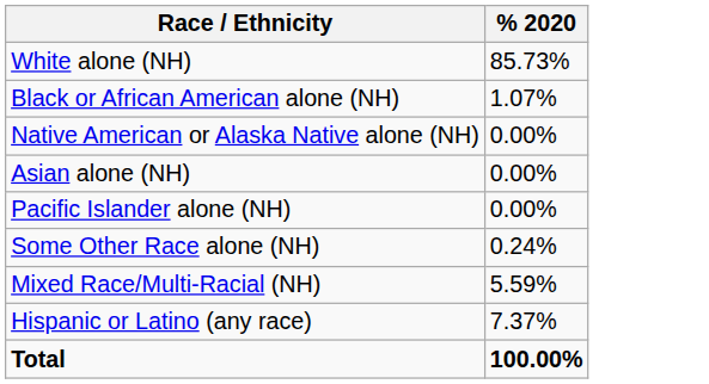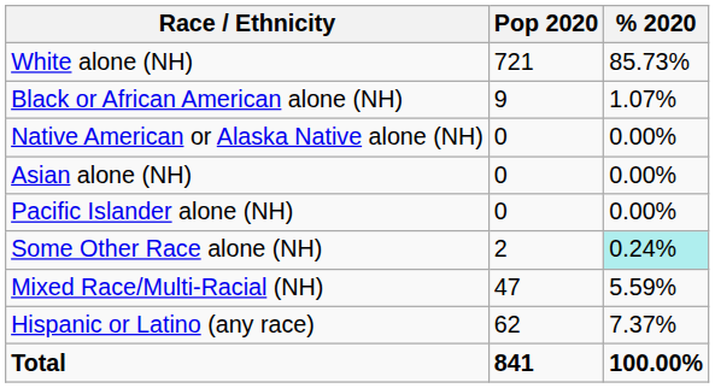 <table class="wikitable">
 <tr>
 <th>Race / Ethnicity</th>
+<th>Pop 2020</th>
 <th>% 2020</th>
 </tr>
 <tr>
 <td><a href='#'>White</a> alone (NH)</td>
+<td>721</td>
 <td>85.73%</td>
 </tr>
 <tr>
 <td><a href='#'>Black or African American</a> alone (NH)</td>
+<td>9</td>
 <td>1.07%</td>
 </tr>
 <tr>
 <td><a href='#'>Native American</a> or <a href='#'>Alaska Native</a> alone (NH)</td>
+<td>0</td>
 <td>0.00%</td>
 </tr>
 <tr>
 <td><a href='#'>Asian</a> alone (NH)</td>
+<td>0</td>
 <td>0.00%</td>
 </tr>
 <tr>
 <td><a href='#'>Pacific Islander</a> alone (NH)</td>
+<td>0</td>
 <td>0.00%</td>
 </tr>
 <tr>
 <td><a href='#'>Some Other Race</a> alone (NH)</td>
-<td>0.24%</td>
+<td>2</td>
+<td style="background: paleturquoise;">0.24%</td>
 </tr>
 <tr>
 <td><a href='#'>Mixed Race/Multi-Racial</a> (NH)</td>
+<td>47</td>
 <td>5.59%</td>
 </tr>
 <tr>
 <td><a href='#'>Hispanic or Latino</a> (any race)</td>
+<td>62</td>
 <td>7.37%</td>
 </tr>
 <tr>
 <td><strong>Total</strong></td>
+<td><strong>841</strong></td>
 <td><strong>100.00%</strong></td>
 </tr>
 </table>
